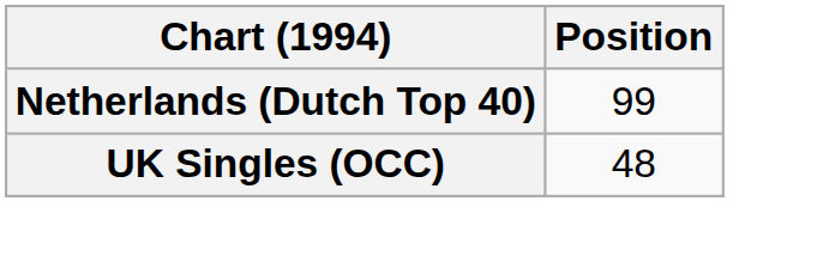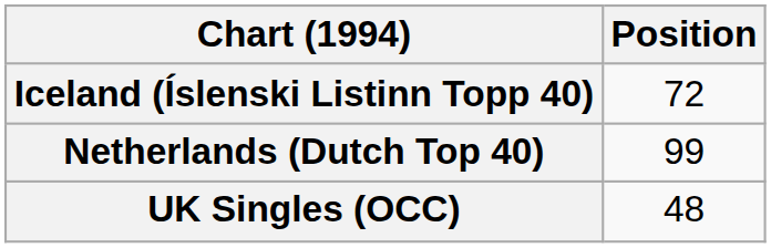 <table class="wikitable sortable plainrowheaders" style="text-align:center">
 <tr>
 <th>Chart (1994)</th>
 <th>Position</th>
+</tr>
+<tr>
+<th scope="row">Iceland (Íslenski Listinn Topp 40)</th>
+<td>72</td>
 </tr>
 <tr>
 <th scope="row">Netherlands (Dutch Top 40)</th>
 <td>99</td>
 </tr>
 <tr>
 <th scope="row">UK Singles (OCC)</th>
 <td>48</td>
 </tr>
 </table>
